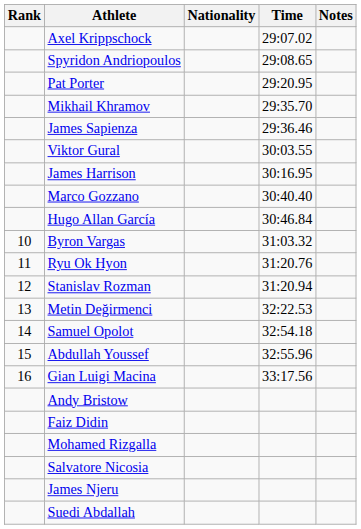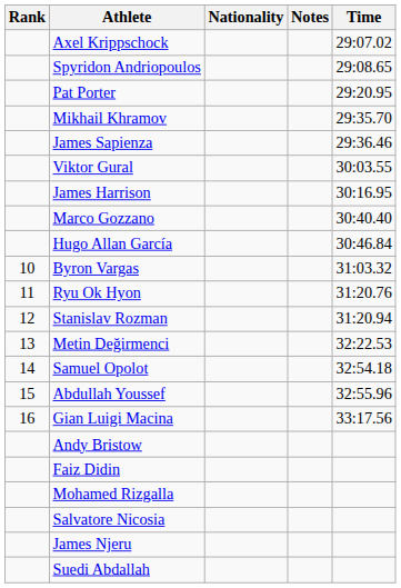 <table class="wikitable sortable" style="text-align:center">
 <tr>
 <th>Rank</th>
 <th>Athlete</th>
 <th>Nationality</th>
+<th>Notes</th>
 <th>Time</th>
-<th>Notes</th>
 </tr>
 <tr>
 <td></td>
 <td align=left><a href='#'>Axel Krippschock</a></td>
 <td align=left></td>
+<td></td>
 <td>29:07.02</td>
-<td></td>
 </tr>
 <tr>
 <td></td>
 <td align=left><a href='#'>Spyridon Andriopoulos</a></td>
 <td align=left></td>
+<td></td>
 <td>29:08.65</td>
-<td></td>
 </tr>
 <tr>
 <td></td>
 <td align=left><a href='#'>Pat Porter</a></td>
 <td align=left></td>
+<td></td>
 <td>29:20.95</td>
-<td></td>
 </tr>
 <tr>
 <td></td>
 <td align=left><a href='#'>Mikhail Khramov</a></td>
 <td align=left></td>
+<td></td>
 <td>29:35.70</td>
-<td></td>
 </tr>
 <tr>
 <td></td>
 <td align=left><a href='#'>James Sapienza</a></td>
 <td align=left></td>
+<td></td>
 <td>29:36.46</td>
-<td></td>
 </tr>
 <tr>
 <td></td>
 <td align=left><a href='#'>Viktor Gural</a></td>
 <td align=left></td>
+<td></td>
 <td>30:03.55</td>
-<td></td>
 </tr>
 <tr>
 <td></td>
 <td align=left><a href='#'>James Harrison</a></td>
 <td align=left></td>
+<td></td>
 <td>30:16.95</td>
-<td></td>
 </tr>
 <tr>
 <td></td>
 <td align=left><a href='#'>Marco Gozzano</a></td>
 <td align=left></td>
+<td></td>
 <td>30:40.40</td>
-<td></td>
 </tr>
 <tr>
 <td></td>
 <td align=left><a href='#'>Hugo Allan García</a></td>
 <td align=left></td>
+<td></td>
 <td>30:46.84</td>
-<td></td>
 </tr>
 <tr>
 <td>10</td>
 <td align=left><a href='#'>Byron Vargas</a></td>
 <td align=left></td>
+<td></td>
 <td>31:03.32</td>
-<td></td>
 </tr>
 <tr>
 <td>11</td>
 <td align=left><a href='#'>Ryu Ok Hyon</a></td>
 <td align=left></td>
+<td></td>
 <td>31:20.76</td>
-<td></td>
 </tr>
 <tr>
 <td>12</td>
 <td align=left><a href='#'>Stanislav Rozman</a></td>
 <td align=left></td>
+<td></td>
 <td>31:20.94</td>
-<td></td>
 </tr>
 <tr>
 <td>13</td>
 <td align=left><a href='#'>Metin Değirmenci</a></td>
 <td align=left></td>
+<td></td>
 <td>32:22.53</td>
-<td></td>
 </tr>
 <tr>
 <td>14</td>
 <td align=left><a href='#'>Samuel Opolot</a></td>
 <td align=left></td>
+<td></td>
 <td>32:54.18</td>
-<td></td>
 </tr>
 <tr>
 <td>15</td>
 <td align=left><a href='#'>Abdullah Youssef</a></td>
 <td align=left></td>
+<td></td>
 <td>32:55.96</td>
-<td></td>
 </tr>
 <tr>
 <td>16</td>
 <td align=left><a href='#'>Gian Luigi Macina</a></td>
 <td align=left></td>
+<td></td>
 <td>33:17.56</td>
-<td></td>
 </tr>
 <tr>
 <td></td>
 <td align=left><a href='#'>Andy Bristow</a></td>
 <td align=left></td>
 <td></td>
 <td></td>
 </tr>
 <tr>
 <td></td>
 <td align=left><a href='#'>Faiz Didin</a></td>
 <td align=left></td>
 <td></td>
 <td></td>
 </tr>
 <tr>
 <td></td>
 <td align=left><a href='#'>Mohamed Rizgalla</a></td>
 <td align=left></td>
 <td></td>
 <td></td>
 </tr>
 <tr>
 <td></td>
 <td align=left><a href='#'>Salvatore Nicosia</a></td>
 <td align=left></td>
 <td></td>
 <td></td>
 </tr>
 <tr>
 <td></td>
 <td align=left><a href='#'>James Njeru</a></td>
 <td align=left></td>
 <td></td>
 <td></td>
 </tr>
 <tr>
 <td></td>
 <td align=left><a href='#'>Suedi Abdallah</a></td>
 <td align=left></td>
 <td></td>
 <td></td>
 </tr>
 </table>
